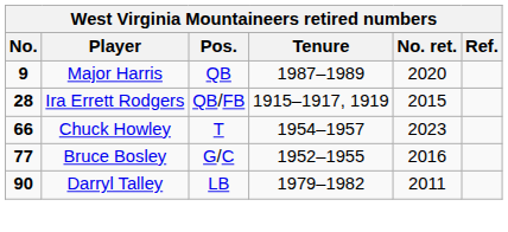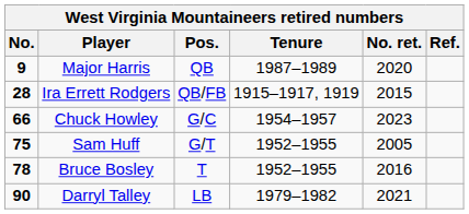 <table class="wikitable" style="text-align:center">
 <tr>
 <th colspan=6 style =><strong>West Virginia Mountaineers retired numbers</strong></th>
 </tr>
 <tr>
 <th style = >No.</th>
 <th style = >Player</th>
 <th style = >Pos.</th>
 <th style = >Tenure</th>
 <th style = >No. ret.</th>
 <th style = >Ref.</th>
 </tr>
 <tr>
 <td><strong>9</strong></td>
 <td><a href='#'>Major Harris</a></td>
 <td><a href='#'>QB</a></td>
 <td>1987–1989</td>
 <td>2020</td>
 <td></td>
 </tr>
 <tr>
 <td><strong>28</strong></td>
 <td><a href='#'>Ira Errett Rodgers</a></td>
 <td><a href='#'>QB</a>/<a href='#'>FB</a></td>
 <td>1915–1917, 1919</td>
 <td>2015</td>
 <td></td>
 </tr>
 <tr>
 <td><strong>66</strong></td>
 <td><a href='#'>Chuck Howley</a></td>
-<td><a href='#'>T</a></td>
+<td><a href='#'>G</a>/<a href='#'>C</a></td>
 <td>1954–1957</td>
 <td>2023</td>
 <td></td>
 </tr>
 <tr>
-<td><strong>77</strong></td>
+<td><strong>75</strong></td>
+<td><a href='#'>Sam Huff</a></td>
+<td><a href='#'>G</a>/<a href='#'>T</a></td>
+<td>1952–1955</td>
+<td>2005</td>
+<td></td>
+</tr>
+<tr>
+<td><strong>78</strong></td>
 <td><a href='#'>Bruce Bosley</a></td>
-<td><a href='#'>G</a>/<a href='#'>C</a></td>
+<td><a href='#'>T</a></td>
 <td>1952–1955</td>
 <td>2016</td>
 <td></td>
 </tr>
 <tr>
 <td><strong>90</strong></td>
 <td><a href='#'>Darryl Talley</a></td>
 <td><a href='#'>LB</a></td>
 <td>1979–1982</td>
-<td>2011</td>
+<td>2021</td>
 <td></td>
 </tr>
 </table>
